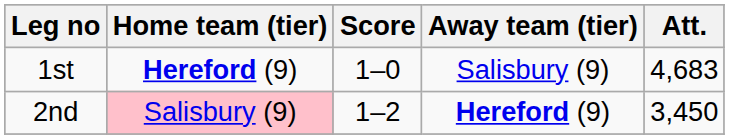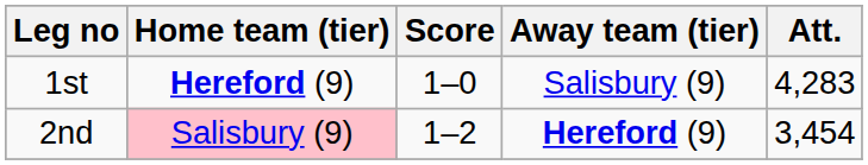 <table class="wikitable" style="text-align:center;">
 <tr>
 <th>Leg no</th>
 <th>Home team (tier)</th>
 <th>Score</th>
 <th>Away team (tier)</th>
 <th>Att.</th>
 </tr>
 <tr>
 <td>1st</td>
 <td><strong><a href='#'>Hereford</a></strong> (9)</td>
 <td>1–0</td>
 <td><a href='#'>Salisbury</a> (9)</td>
-<td>4,683</td>
+<td>4,283</td>
 </tr>
 <tr>
 <td>2nd</td>
 <td style="background: pink;"><a href='#'>Salisbury</a> (9)</td>
 <td>1–2</td>
 <td><strong><a href='#'>Hereford</a></strong> (9)</td>
-<td>3,450</td>
+<td>3,454</td>
 </tr>
 </table>
